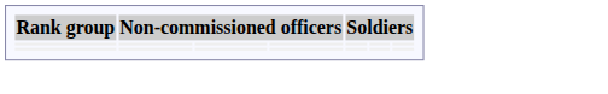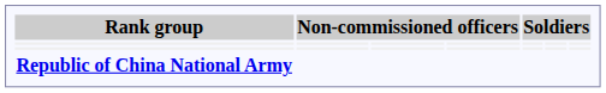 <table style="border:1px solid #8888aa; background-color:#f7f8ff; padding:5px; font-size:95%; margin: 0px 12px 12px 0px;">
 <tr bgcolor="#CCCCCC" style="text-align:center;">
 <th>Rank group</th>
 <th colspan=3>Non-commissioned officers</th>
 <th colspan=3>Soldiers</th>
 </tr>
 <tr style="background:#efefef; text-align:center;">
 <td></td>
 <td></td>
 <td></td>
 <td></td>
 <td></td>
 <td></td>
 <td></td>
 </tr>
 <tr style="background:#efefef; text-align:center;">
 <td></td>
 <td></td>
 <td></td>
 <td></td>
 <td></td>
 <td></td>
 <td></td>
 </tr>
+<tr style="text-align:center;">
+<td><strong> <a href='#'>Republic of China National Army</a></strong></td>
+<td></td>
+<td></td>
+<td></td>
+<td></td>
+<td></td>
+<td></td>
+</tr>
 </table>
